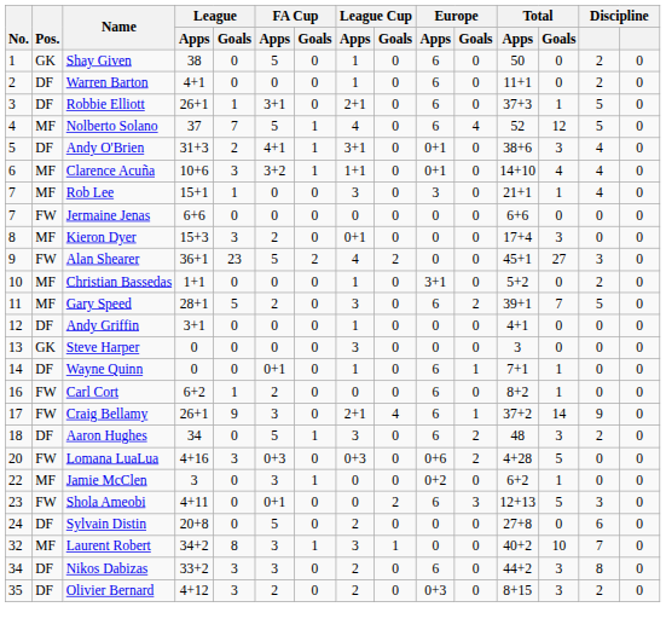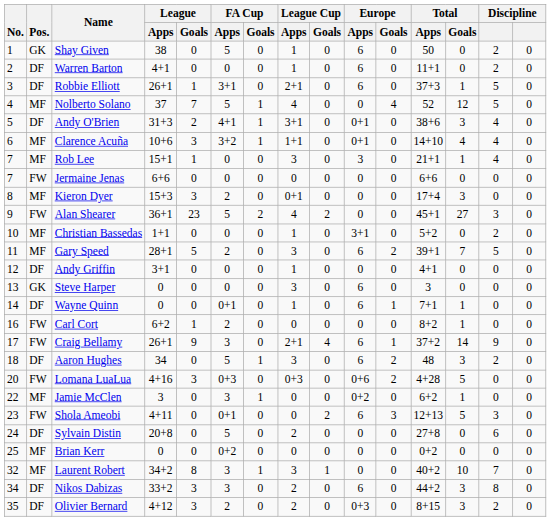 <table class="wikitable" style="text-align:center">
 <tr>
 <th rowspan="2" valign="bottom">No.</th>
 <th rowspan="2" valign="bottom">Pos.</th>
 <th rowspan="2">Name</th>
 <th colspan="2" width="85">League</th>
 <th colspan="2" width="85">FA Cup</th>
 <th colspan="2" width="85">League Cup</th>
 <th colspan="2" width="85">Europe</th>
 <th colspan="2" width="85">Total</th>
 <th colspan="2" width="85">Discipline</th>
 </tr>
 <tr>
 <th>Apps</th>
 <th>Goals</th>
 <th>Apps</th>
 <th>Goals</th>
 <th>Apps</th>
 <th>Goals</th>
 <th>Apps</th>
 <th>Goals</th>
 <th>Apps</th>
 <th>Goals</th>
 <th></th>
 <th></th>
 </tr>
 <tr>
 <td align="left">1</td>
 <td align="left">GK</td>
 <td align="left"> <a href='#'>Shay Given</a></td>
 <td>38</td>
 <td>0</td>
 <td>5</td>
 <td>0</td>
 <td>1</td>
 <td>0</td>
 <td>6</td>
 <td>0</td>
 <td>50</td>
 <td>0</td>
 <td>2</td>
 <td>0</td>
 </tr>
 <tr>
 <td align="left">2</td>
 <td align="left">DF</td>
 <td align="left"> <a href='#'>Warren Barton</a></td>
 <td>4+1</td>
 <td>0</td>
 <td>0</td>
 <td>0</td>
 <td>1</td>
 <td>0</td>
 <td>6</td>
 <td>0</td>
 <td>11+1</td>
 <td>0</td>
 <td>2</td>
 <td>0</td>
 </tr>
 <tr>
 <td align="left">3</td>
 <td align="left">DF</td>
 <td align="left"> <a href='#'>Robbie Elliott</a></td>
 <td>26+1</td>
 <td>1</td>
 <td>3+1</td>
 <td>0</td>
 <td>2+1</td>
 <td>0</td>
 <td>6</td>
 <td>0</td>
 <td>37+3</td>
 <td>1</td>
 <td>5</td>
 <td>0</td>
 </tr>
 <tr>
 <td align="left">4</td>
 <td align="left">MF</td>
 <td align="left"> <a href='#'>Nolberto Solano</a></td>
 <td>37</td>
 <td>7</td>
 <td>5</td>
 <td>1</td>
 <td>4</td>
 <td>0</td>
-<td>6</td>
+<td>0</td>
 <td>4</td>
 <td>52</td>
 <td>12</td>
 <td>5</td>
 <td>0</td>
 </tr>
 <tr>
 <td align="left">5</td>
 <td align="left">DF</td>
 <td align="left"> <a href='#'>Andy O'Brien</a></td>
 <td>31+3</td>
 <td>2</td>
 <td>4+1</td>
 <td>1</td>
 <td>3+1</td>
 <td>0</td>
 <td>0+1</td>
 <td>0</td>
 <td>38+6</td>
 <td>3</td>
 <td>4</td>
 <td>0</td>
 </tr>
 <tr>
 <td align="left">6</td>
 <td align="left">MF</td>
 <td align="left"> <a href='#'>Clarence Acuña</a></td>
 <td>10+6</td>
 <td>3</td>
 <td>3+2</td>
 <td>1</td>
 <td>1+1</td>
 <td>0</td>
 <td>0+1</td>
 <td>0</td>
 <td>14+10</td>
 <td>4</td>
 <td>4</td>
 <td>0</td>
 </tr>
 <tr>
 <td align="left">7</td>
 <td align="left">MF</td>
 <td align="left"> <a href='#'>Rob Lee</a></td>
 <td>15+1</td>
 <td>1</td>
 <td>0</td>
 <td>0</td>
 <td>3</td>
 <td>0</td>
 <td>3</td>
 <td>0</td>
 <td>21+1</td>
 <td>1</td>
 <td>4</td>
 <td>0</td>
 </tr>
 <tr>
 <td align="left">7</td>
 <td align="left">FW</td>
 <td align="left"> <a href='#'>Jermaine Jenas</a></td>
 <td>6+6</td>
 <td>0</td>
 <td>0</td>
 <td>0</td>
 <td>0</td>
 <td>0</td>
 <td>0</td>
 <td>0</td>
 <td>6+6</td>
 <td>0</td>
 <td>0</td>
 <td>0</td>
 </tr>
 <tr>
 <td align="left">8</td>
 <td align="left">MF</td>
 <td align="left"> <a href='#'>Kieron Dyer</a></td>
 <td>15+3</td>
 <td>3</td>
 <td>2</td>
 <td>0</td>
 <td>0+1</td>
 <td>0</td>
 <td>0</td>
 <td>0</td>
 <td>17+4</td>
 <td>3</td>
 <td>0</td>
 <td>0</td>
 </tr>
 <tr>
 <td align="left">9</td>
 <td align="left">FW</td>
 <td align="left"> <a href='#'>Alan Shearer</a></td>
 <td>36+1</td>
 <td>23</td>
 <td>5</td>
 <td>2</td>
 <td>4</td>
 <td>2</td>
 <td>0</td>
 <td>0</td>
 <td>45+1</td>
 <td>27</td>
 <td>3</td>
 <td>0</td>
 </tr>
 <tr>
 <td align="left">10</td>
 <td align="left">MF</td>
 <td align="left"> <a href='#'>Christian Bassedas</a></td>
 <td>1+1</td>
 <td>0</td>
 <td>0</td>
 <td>0</td>
 <td>1</td>
 <td>0</td>
 <td>3+1</td>
 <td>0</td>
 <td>5+2</td>
 <td>0</td>
 <td>2</td>
 <td>0</td>
 </tr>
 <tr>
 <td align="left">11</td>
 <td align="left">MF</td>
 <td align="left"> <a href='#'>Gary Speed</a></td>
 <td>28+1</td>
 <td>5</td>
 <td>2</td>
 <td>0</td>
 <td>3</td>
 <td>0</td>
 <td>6</td>
 <td>2</td>
 <td>39+1</td>
 <td>7</td>
 <td>5</td>
 <td>0</td>
 </tr>
 <tr>
 <td align="left">12</td>
 <td align="left">DF</td>
 <td align="left"> <a href='#'>Andy Griffin</a></td>
 <td>3+1</td>
 <td>0</td>
 <td>0</td>
 <td>0</td>
 <td>1</td>
 <td>0</td>
 <td>0</td>
 <td>0</td>
 <td>4+1</td>
 <td>0</td>
 <td>0</td>
 <td>0</td>
 </tr>
 <tr>
 <td align="left">13</td>
 <td align="left">GK</td>
 <td align="left"> <a href='#'>Steve Harper</a></td>
 <td>0</td>
 <td>0</td>
 <td>0</td>
 <td>0</td>
 <td>3</td>
 <td>0</td>
-<td>0</td>
+<td>6</td>
 <td>0</td>
 <td>3</td>
 <td>0</td>
 <td>0</td>
 <td>0</td>
 </tr>
 <tr>
 <td align="left">14</td>
 <td align="left">DF</td>
 <td align="left"> <a href='#'>Wayne Quinn</a></td>
 <td>0</td>
 <td>0</td>
 <td>0+1</td>
 <td>0</td>
 <td>1</td>
 <td>0</td>
 <td>6</td>
 <td>1</td>
 <td>7+1</td>
 <td>1</td>
 <td>0</td>
 <td>0</td>
 </tr>
 <tr>
 <td align="left">16</td>
 <td align="left">FW</td>
 <td align="left"> <a href='#'>Carl Cort</a></td>
 <td>6+2</td>
 <td>1</td>
 <td>2</td>
 <td>0</td>
 <td>0</td>
 <td>0</td>
-<td>6</td>
+<td>0</td>
 <td>0</td>
 <td>8+2</td>
 <td>1</td>
 <td>0</td>
 <td>0</td>
 </tr>
 <tr>
 <td align="left">17</td>
 <td align="left">FW</td>
 <td align="left"> <a href='#'>Craig Bellamy</a></td>
 <td>26+1</td>
 <td>9</td>
 <td>3</td>
 <td>0</td>
 <td>2+1</td>
 <td>4</td>
 <td>6</td>
 <td>1</td>
 <td>37+2</td>
 <td>14</td>
 <td>9</td>
 <td>0</td>
 </tr>
 <tr>
 <td align="left">18</td>
 <td align="left">DF</td>
 <td align="left"> <a href='#'>Aaron Hughes</a></td>
 <td>34</td>
 <td>0</td>
 <td>5</td>
 <td>1</td>
 <td>3</td>
 <td>0</td>
 <td>6</td>
 <td>2</td>
 <td>48</td>
 <td>3</td>
 <td>2</td>
 <td>0</td>
 </tr>
 <tr>
 <td align="left">20</td>
 <td align="left">FW</td>
 <td align="left"> <a href='#'>Lomana LuaLua</a></td>
 <td>4+16</td>
 <td>3</td>
 <td>0+3</td>
 <td>0</td>
 <td>0+3</td>
 <td>0</td>
 <td>0+6</td>
 <td>2</td>
 <td>4+28</td>
 <td>5</td>
 <td>0</td>
 <td>0</td>
 </tr>
 <tr>
 <td align="left">22</td>
 <td align="left">MF</td>
 <td align="left"> <a href='#'>Jamie McClen</a></td>
 <td>3</td>
 <td>0</td>
 <td>3</td>
 <td>1</td>
 <td>0</td>
 <td>0</td>
 <td>0+2</td>
 <td>0</td>
 <td>6+2</td>
 <td>1</td>
 <td>0</td>
 <td>0</td>
 </tr>
 <tr>
 <td align="left">23</td>
 <td align="left">FW</td>
 <td align="left"> <a href='#'>Shola Ameobi</a></td>
 <td>4+11</td>
 <td>0</td>
 <td>0+1</td>
 <td>0</td>
 <td>0</td>
 <td>2</td>
 <td>6</td>
 <td>3</td>
 <td>12+13</td>
 <td>5</td>
 <td>3</td>
 <td>0</td>
 </tr>
 <tr>
 <td align="left">24</td>
 <td align="left">DF</td>
 <td align="left"> <a href='#'>Sylvain Distin</a></td>
 <td>20+8</td>
 <td>0</td>
 <td>5</td>
 <td>0</td>
 <td>2</td>
 <td>0</td>
 <td>0</td>
 <td>0</td>
 <td>27+8</td>
 <td>0</td>
 <td>6</td>
 <td>0</td>
 </tr>
 <tr>
+<td align="left">25</td>
+<td align="left">MF</td>
+<td align="left"> <a href='#'>Brian Kerr</a></td>
+<td>0</td>
+<td>0</td>
+<td>0+2</td>
+<td>0</td>
+<td>0</td>
+<td>0</td>
+<td>0</td>
+<td>0</td>
+<td>0+2</td>
+<td>0</td>
+<td>0</td>
+<td>0</td>
+</tr>
+<tr>
 <td align="left">32</td>
 <td align="left">MF</td>
 <td align="left"> <a href='#'>Laurent Robert</a></td>
 <td>34+2</td>
 <td>8</td>
 <td>3</td>
 <td>1</td>
 <td>3</td>
 <td>1</td>
 <td>0</td>
 <td>0</td>
 <td>40+2</td>
 <td>10</td>
 <td>7</td>
 <td>0</td>
 </tr>
 <tr>
 <td align="left">34</td>
 <td align="left">DF</td>
 <td align="left"> <a href='#'>Nikos Dabizas</a></td>
 <td>33+2</td>
 <td>3</td>
 <td>3</td>
 <td>0</td>
 <td>2</td>
 <td>0</td>
 <td>6</td>
 <td>0</td>
 <td>44+2</td>
 <td>3</td>
 <td>8</td>
 <td>0</td>
 </tr>
 <tr>
 <td align="left">35</td>
 <td align="left">DF</td>
 <td align="left"> <a href='#'>Olivier Bernard</a></td>
 <td>4+12</td>
 <td>3</td>
 <td>2</td>
 <td>0</td>
 <td>2</td>
 <td>0</td>
 <td>0+3</td>
 <td>0</td>
 <td>8+15</td>
 <td>3</td>
 <td>2</td>
 <td>0</td>
 </tr>
 </table>
